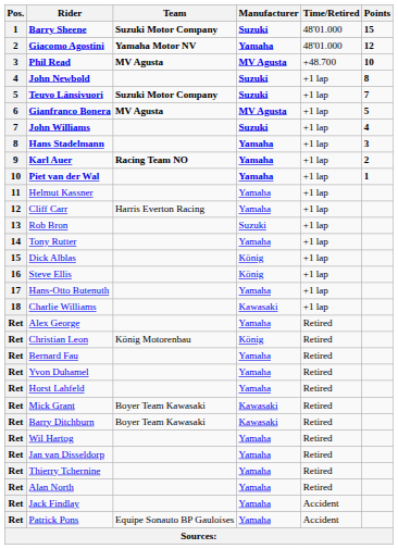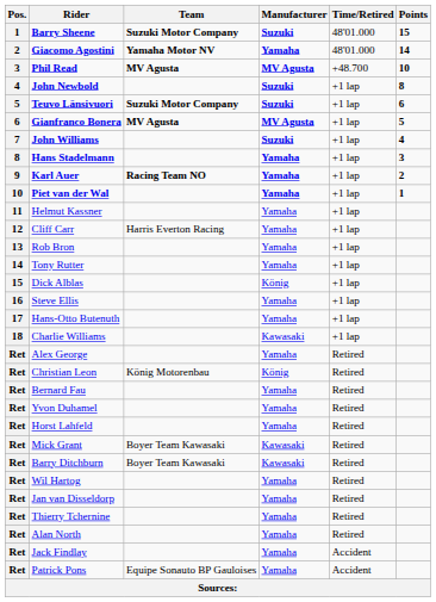 <table class="wikitable" style="font-size: 95%;">
 <tr>
 <th>Pos.</th>
 <th>Rider</th>
 <th>Team</th>
 <th>Manufacturer</th>
 <th>Time/Retired</th>
 <th>Points</th>
 </tr>
 <tr>
 <th>1</th>
 <td> <strong><a href='#'>Barry Sheene</a></strong></td>
 <td><strong>Suzuki Motor Company</strong></td>
 <td><strong><a href='#'>Suzuki</a></strong></td>
 <td>48'01.000</td>
 <td><strong>15</strong></td>
 </tr>
 <tr>
 <th>2</th>
 <td> <strong><a href='#'>Giacomo Agostini</a></strong></td>
 <td><strong>Yamaha Motor NV</strong></td>
 <td><strong><a href='#'>Yamaha</a></strong></td>
 <td>48'01.000</td>
-<td><strong>12</strong></td>
+<td><strong>14</strong></td>
 </tr>
 <tr>
 <th>3</th>
 <td> <strong><a href='#'>Phil Read</a></strong></td>
 <td><strong>MV Agusta</strong></td>
 <td><strong><a href='#'>MV Agusta</a></strong></td>
 <td>+48.700</td>
 <td><strong>10</strong></td>
 </tr>
 <tr>
 <th>4</th>
 <td> <strong><a href='#'>John Newbold</a></strong></td>
 <td></td>
 <td><strong><a href='#'>Suzuki</a></strong></td>
 <td>+1 lap</td>
 <td><strong>8</strong></td>
 </tr>
 <tr>
 <th>5</th>
 <td> <strong><a href='#'>Teuvo Länsivuori</a></strong></td>
 <td><strong>Suzuki Motor Company</strong></td>
 <td><strong><a href='#'>Suzuki</a></strong></td>
 <td>+1 lap</td>
-<td><strong>7</strong></td>
+<td><strong>6</strong></td>
 </tr>
 <tr>
 <th>6</th>
 <td> <strong><a href='#'>Gianfranco Bonera</a></strong></td>
 <td><strong>MV Agusta</strong></td>
 <td><strong><a href='#'>MV Agusta</a></strong></td>
 <td>+1 lap</td>
 <td><strong>5</strong></td>
 </tr>
 <tr>
 <th>7</th>
 <td> <strong><a href='#'>John Williams</a></strong></td>
 <td></td>
 <td><strong><a href='#'>Suzuki</a></strong></td>
 <td>+1 lap</td>
 <td><strong>4</strong></td>
 </tr>
 <tr>
 <th>8</th>
 <td> <strong><a href='#'>Hans Stadelmann</a></strong></td>
 <td></td>
 <td><strong><a href='#'>Yamaha</a></strong></td>
 <td>+1 lap</td>
 <td><strong>3</strong></td>
 </tr>
 <tr>
 <th>9</th>
 <td> <strong><a href='#'>Karl Auer</a></strong></td>
 <td><strong>Racing Team NO</strong></td>
 <td><strong><a href='#'>Yamaha</a></strong></td>
 <td>+1 lap</td>
 <td><strong>2</strong></td>
 </tr>
 <tr>
 <th>10</th>
 <td> <strong><a href='#'>Piet van der Wal</a></strong></td>
 <td></td>
 <td><strong><a href='#'>Yamaha</a></strong></td>
 <td>+1 lap</td>
 <td><strong>1</strong></td>
 </tr>
 <tr>
 <th>11</th>
 <td> <a href='#'>Helmut Kassner</a></td>
 <td></td>
 <td><a href='#'>Yamaha</a></td>
 <td>+1 lap</td>
 <td></td>
 </tr>
 <tr>
 <th>12</th>
 <td> <a href='#'>Cliff Carr</a></td>
 <td>Harris Everton Racing</td>
 <td><a href='#'>Yamaha</a></td>
 <td>+1 lap</td>
 <td></td>
 </tr>
 <tr>
 <th>13</th>
 <td> <a href='#'>Rob Bron</a></td>
 <td></td>
-<td><a href='#'>Suzuki</a></td>
+<td><a href='#'>Yamaha</a></td>
 <td>+1 lap</td>
 <td></td>
 </tr>
 <tr>
 <th>14</th>
 <td> <a href='#'>Tony Rutter</a></td>
 <td></td>
 <td><a href='#'>Yamaha</a></td>
 <td>+1 lap</td>
 <td></td>
 </tr>
 <tr>
 <th>15</th>
 <td> <a href='#'>Dick Alblas</a></td>
 <td></td>
 <td><a href='#'>König</a></td>
 <td>+1 lap</td>
 <td></td>
 </tr>
 <tr>
 <th>16</th>
 <td> <a href='#'>Steve Ellis</a></td>
 <td></td>
-<td><a href='#'>König</a></td>
+<td><a href='#'>Yamaha</a></td>
 <td>+1 lap</td>
 <td></td>
 </tr>
 <tr>
 <th>17</th>
 <td> <a href='#'>Hans-Otto Butenuth</a></td>
 <td></td>
 <td><a href='#'>Yamaha</a></td>
 <td>+1 lap</td>
 <td></td>
 </tr>
 <tr>
 <th>18</th>
 <td> <a href='#'>Charlie Williams</a></td>
 <td></td>
 <td><a href='#'>Kawasaki</a></td>
 <td>+1 lap</td>
 <td></td>
 </tr>
 <tr>
 <th>Ret</th>
 <td> <a href='#'>Alex George</a></td>
 <td></td>
 <td><a href='#'>Yamaha</a></td>
 <td>Retired</td>
 <td></td>
 </tr>
 <tr>
 <th>Ret</th>
 <td> <a href='#'>Christian Leon</a></td>
 <td>König Motorenbau</td>
 <td><a href='#'>König</a></td>
 <td>Retired</td>
 <td></td>
 </tr>
 <tr>
 <th>Ret</th>
 <td> <a href='#'>Bernard Fau</a></td>
 <td></td>
 <td><a href='#'>Yamaha</a></td>
 <td>Retired</td>
 <td></td>
 </tr>
 <tr>
 <th>Ret</th>
 <td> <a href='#'>Yvon Duhamel</a></td>
 <td></td>
 <td><a href='#'>Yamaha</a></td>
 <td>Retired</td>
 <td></td>
 </tr>
 <tr>
 <th>Ret</th>
 <td> <a href='#'>Horst Lahfeld</a></td>
 <td></td>
 <td><a href='#'>Yamaha</a></td>
 <td>Retired</td>
 <td></td>
 </tr>
 <tr>
 <th>Ret</th>
 <td> <a href='#'>Mick Grant</a></td>
 <td>Boyer Team Kawasaki</td>
 <td><a href='#'>Kawasaki</a></td>
 <td>Retired</td>
 <td></td>
 </tr>
 <tr>
 <th>Ret</th>
 <td> <a href='#'>Barry Ditchburn</a></td>
 <td>Boyer Team Kawasaki</td>
 <td><a href='#'>Kawasaki</a></td>
 <td>Retired</td>
 <td></td>
 </tr>
 <tr>
 <th>Ret</th>
 <td> <a href='#'>Wil Hartog</a></td>
 <td></td>
 <td><a href='#'>Yamaha</a></td>
 <td>Retired</td>
 <td></td>
 </tr>
 <tr>
 <th>Ret</th>
 <td> <a href='#'>Jan van Disseldorp</a></td>
 <td></td>
 <td><a href='#'>Yamaha</a></td>
 <td>Retired</td>
 <td></td>
 </tr>
 <tr>
 <th>Ret</th>
 <td> <a href='#'>Thierry Tchernine</a></td>
 <td></td>
 <td><a href='#'>Yamaha</a></td>
 <td>Retired</td>
 <td></td>
 </tr>
 <tr>
 <th>Ret</th>
 <td> <a href='#'>Alan North</a></td>
 <td></td>
 <td><a href='#'>Yamaha</a></td>
 <td>Retired</td>
 <td></td>
 </tr>
 <tr>
 <th>Ret</th>
 <td> <a href='#'>Jack Findlay</a></td>
 <td></td>
 <td><a href='#'>Yamaha</a></td>
 <td>Accident</td>
 <td></td>
 </tr>
 <tr>
 <th>Ret</th>
 <td> <a href='#'>Patrick Pons</a></td>
 <td>Equipe Sonauto BP Gauloises</td>
 <td><a href='#'>Yamaha</a></td>
 <td>Accident</td>
 <td></td>
 </tr>
 <tr>
 <th colspan=9>Sources: </th>
 </tr>
 </table>
